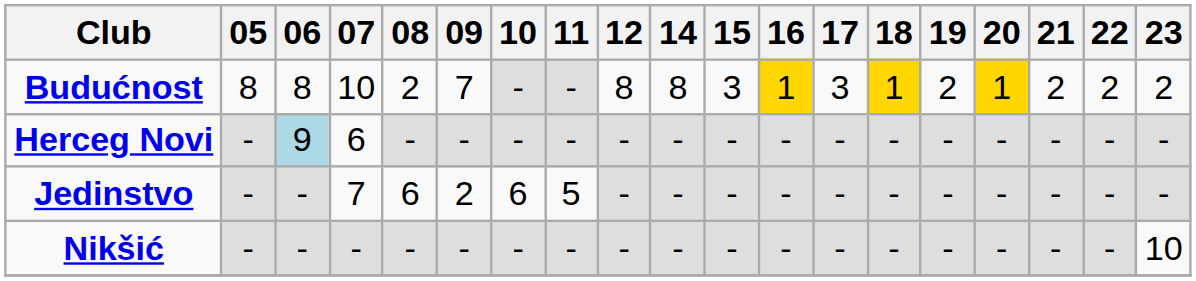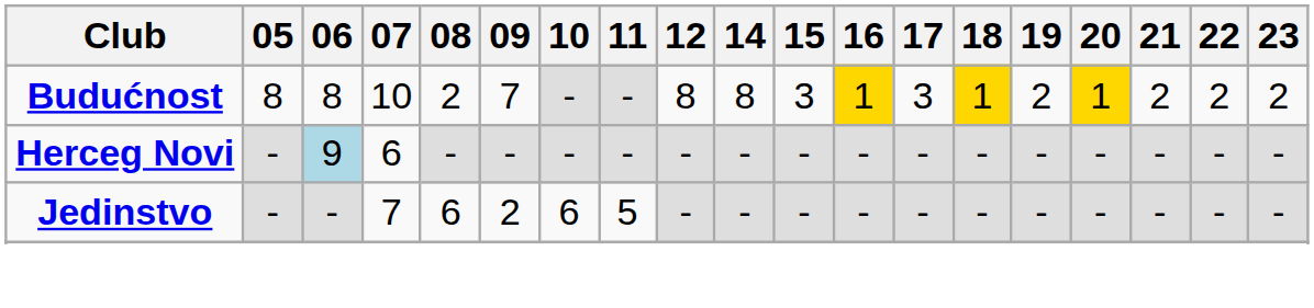 <table class="wikitable sortable" style="text-align:center; font-size:90%; margin-left:1em">
 <tr>
 <th>Club</th>
 <th>05</th>
 <th>06</th>
 <th>07</th>
 <th>08</th>
 <th>09</th>
 <th>10</th>
 <th>11</th>
 <th>12</th>
 <th>14</th>
 <th>15</th>
 <th>16</th>
 <th>17</th>
 <th>18</th>
 <th>19</th>
 <th>20</th>
 <th>21</th>
 <th>22</th>
 <th>23</th>
 </tr>
 <tr>
 <td><strong> <a href='#'>Budućnost</a> </strong></td>
 <td>8</td>
 <td>8</td>
 <td>10</td>
 <td>2</td>
 <td>7</td>
 <td style="background:#dedede;">-</td>
 <td style="background:#dedede;">-</td>
 <td>8</td>
 <td>8</td>
 <td>3</td>
 <td style="background:gold">1</td>
 <td>3</td>
 <td style="background:gold">1</td>
 <td>2</td>
 <td style="background:gold">1</td>
 <td>2</td>
 <td>2</td>
 <td>2</td>
 </tr>
 <tr>
 <td><strong> <a href='#'>Herceg Novi</a> </strong></td>
 <td style="background:#dedede;">-</td>
 <td style="background: lightblue;">9</td>
 <td>6</td>
 <td style="background:#dedede;">-</td>
 <td style="background:#dedede;">-</td>
 <td style="background:#dedede;">-</td>
 <td style="background:#dedede;">-</td>
 <td style="background:#dedede;">-</td>
 <td style="background:#dedede;">-</td>
 <td style="background:#dedede;">-</td>
 <td style="background:#dedede;">-</td>
 <td style="background:#dedede;">-</td>
 <td style="background:#dedede;">-</td>
 <td style="background:#dedede;">-</td>
 <td style="background:#dedede;">-</td>
 <td style="background:#dedede;">-</td>
 <td style="background:#dedede;">-</td>
 <td style="background:#dedede;">-</td>
 </tr>
 <tr>
 <td><strong> <a href='#'>Jedinstvo</a> </strong></td>
 <td style="background:#dedede;">-</td>
 <td style="background:#dedede;">-</td>
 <td>7</td>
 <td>6</td>
 <td>2</td>
 <td>6</td>
 <td>5</td>
 <td style="background:#dedede;">-</td>
 <td style="background:#dedede;">-</td>
 <td style="background:#dedede;">-</td>
 <td style="background:#dedede;">-</td>
 <td style="background:#dedede;">-</td>
 <td style="background:#dedede;">-</td>
 <td style="background:#dedede;">-</td>
 <td style="background:#dedede;">-</td>
 <td style="background:#dedede;">-</td>
 <td style="background:#dedede;">-</td>
 <td style="background:#dedede;">-</td>
 </tr>
 <tr>
-<td><strong> <a href='#'>Nikšić</a> </strong></td>
-<td style="background:#dedede;">-</td>
-<td style="background:#dedede;">-</td>
-<td style="background:#dedede;">-</td>
-<td style="background:#dedede;">-</td>
-<td style="background:#dedede;">-</td>
-<td style="background:#dedede;">-</td>
-<td style="background:#dedede;">-</td>
-<td style="background:#dedede;">-</td>
-<td style="background:#dedede;">-</td>
-<td style="background:#dedede;">-</td>
-<td style="background:#dedede;">-</td>
-<td style="background:#dedede;">-</td>
-<td style="background:#dedede;">-</td>
-<td style="background:#dedede;">-</td>
-<td style="background:#dedede;">-</td>
-<td style="background:#dedede;">-</td>
-<td style="background:#dedede;">-</td>
-<td>10</td>
-</tr>
-<tr>
 </tr>
 <tr class="sortbottom">
 </tr>
 </table>
